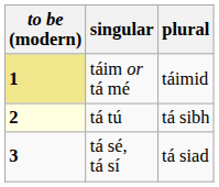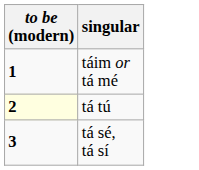 <table class=wikitable>
 <tr>
 <th><em>to be</em><br>(modern)</th>
 <th>singular</th>
-<th>plural</th>
 </tr>
 <tr>
-<td style="background: khaki;"><strong>1</strong></td>
+<td><strong>1</strong></td>
 <td>táim <em>or</em><br>tá mé</td>
-<td>táimid</td>
 </tr>
 <tr>
 <td style="background: lightyellow;"><strong>2</strong></td>
 <td>tá tú</td>
-<td>tá sibh</td>
 </tr>
 <tr>
 <td><strong>3</strong></td>
 <td>tá sé,<br>tá sí</td>
-<td>tá siad</td>
 </tr>
 </table>
